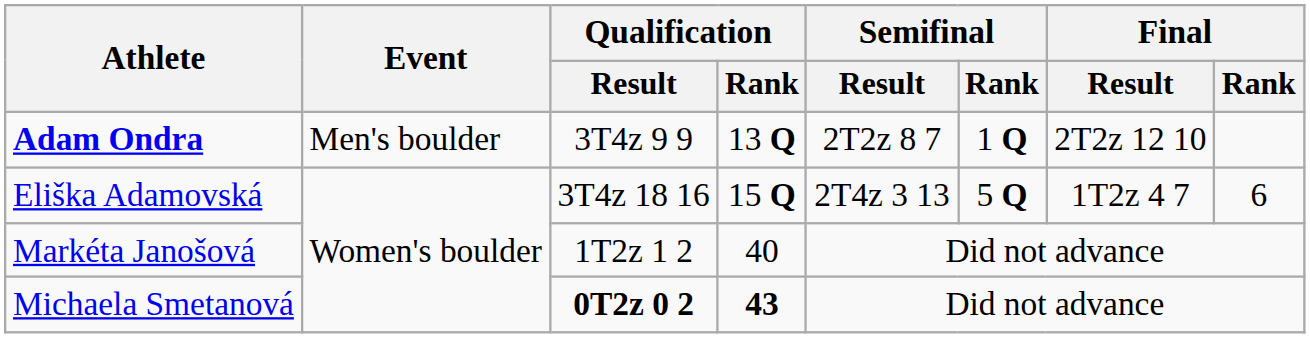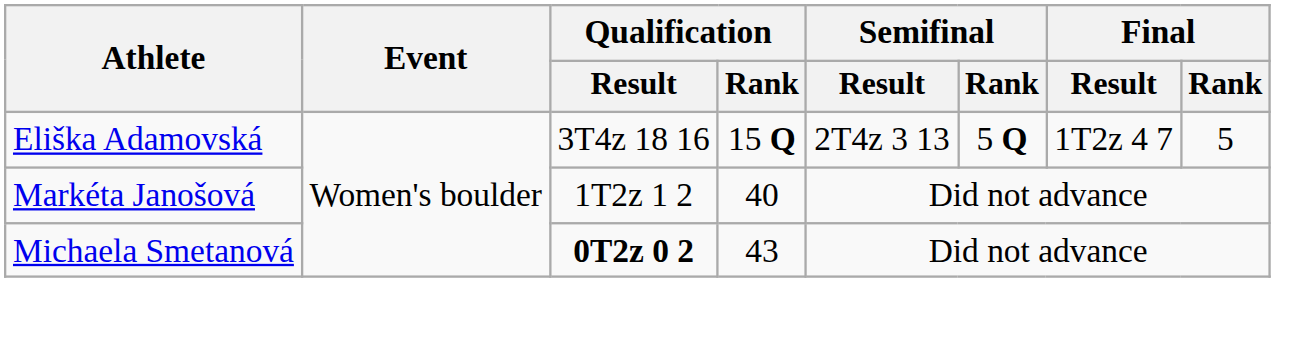 <table class=wikitable style=font-size:90% align=center>
 <tr>
 <th rowspan=2>Athlete</th>
 <th rowspan=2>Event</th>
 <th colspan=2>Qualification</th>
 <th colspan=2>Semifinal</th>
 <th colspan=2>Final</th>
 </tr>
 <tr style=font-size:95%>
 <th>Result</th>
 <th>Rank</th>
 <th>Result</th>
 <th>Rank</th>
 <th>Result</th>
 <th>Rank</th>
 </tr>
 <tr align=center>
-<td align=left><strong><a href='#'>Adam Ondra</a></strong></td>
-<td align=left>Men's boulder</td>
-<td>3T4z 9 9</td>
-<td>13 <strong>Q</strong></td>
-<td>2T2z 8 7</td>
-<td>1 <strong>Q</strong></td>
-<td>2T2z 12 10</td>
-<td></td>
-</tr>
-<tr align=center>
 <td align=left><a href='#'>Eliška Adamovská</a></td>
 <td align=left rowspan=3>Women's boulder</td>
 <td>3T4z 18 16</td>
 <td>15 <strong>Q</strong></td>
 <td>2T4z 3 13</td>
 <td>5 <strong>Q</strong></td>
 <td>1T2z 4 7</td>
-<td>6</td>
+<td>5</td>
 </tr>
 <tr align=center>
 <td align=left><a href='#'>Markéta Janošová</a></td>
 <td>1T2z 1 2</td>
 <td>40</td>
 <td colspan=4>Did not advance</td>
 </tr>
 <tr align=center>
 <td align=left><a href='#'>Michaela Smetanová</a></td>
 <td><strong>0T2z 0 2</strong></td>
-<td><strong>43</strong></td>
+<td>43</td>
 <td colspan=4>Did not advance</td>
 </tr>
 </table>
